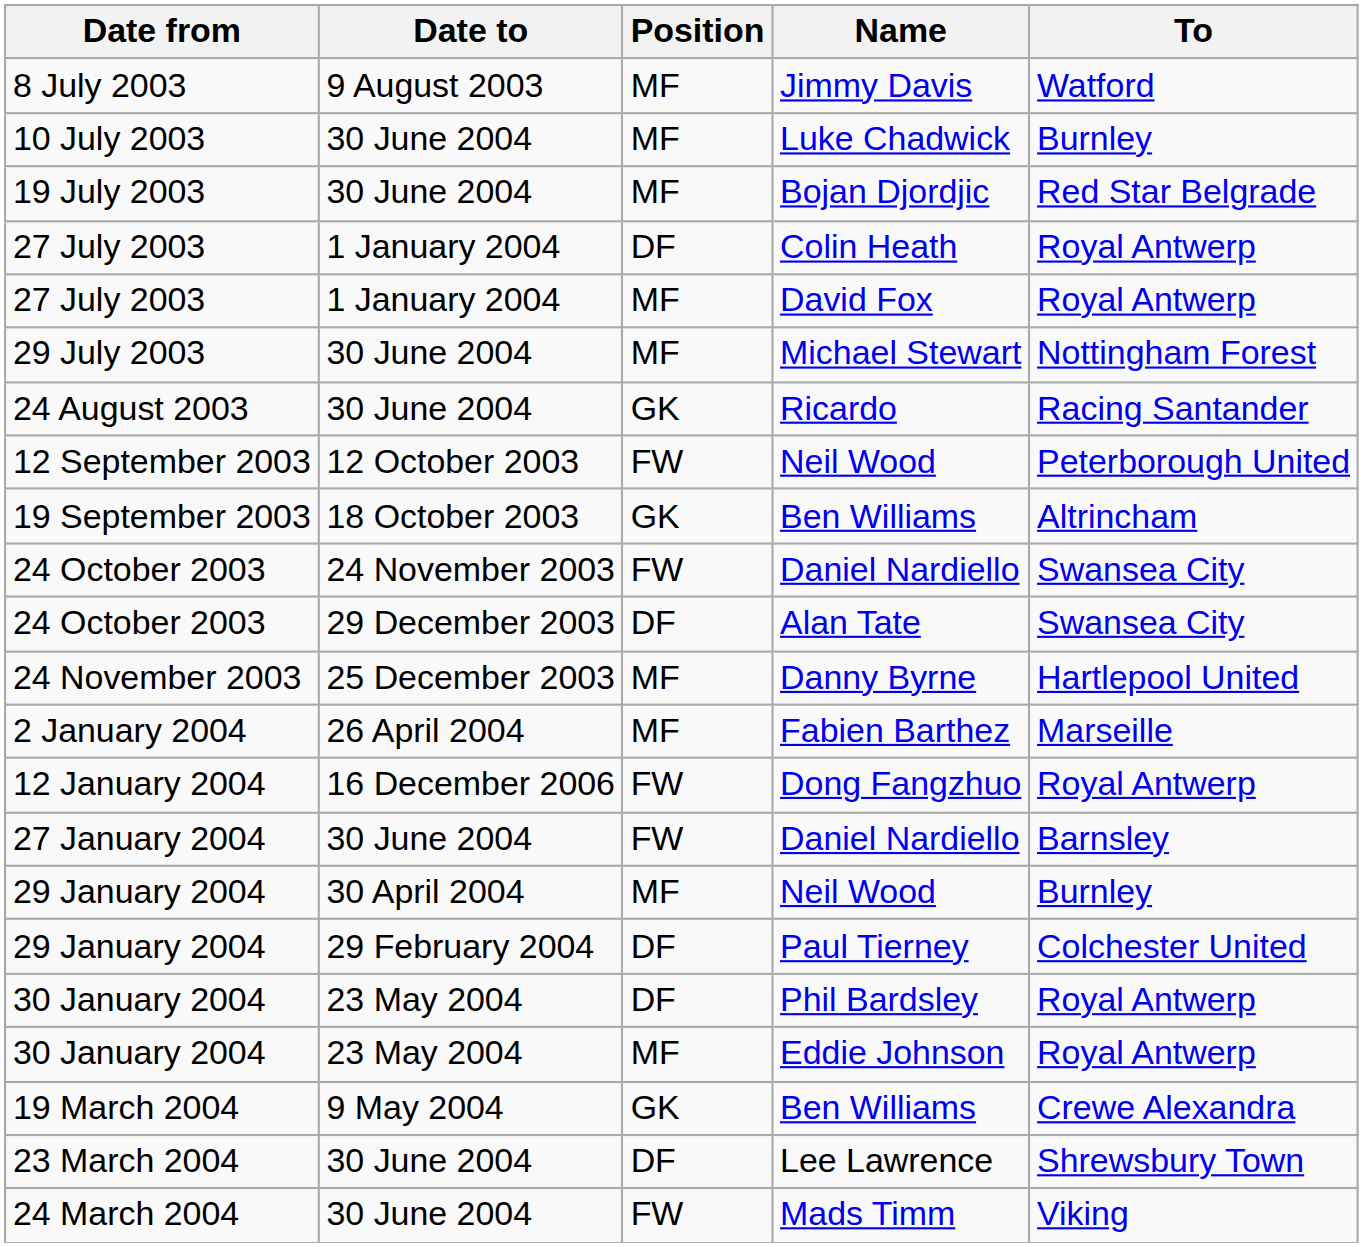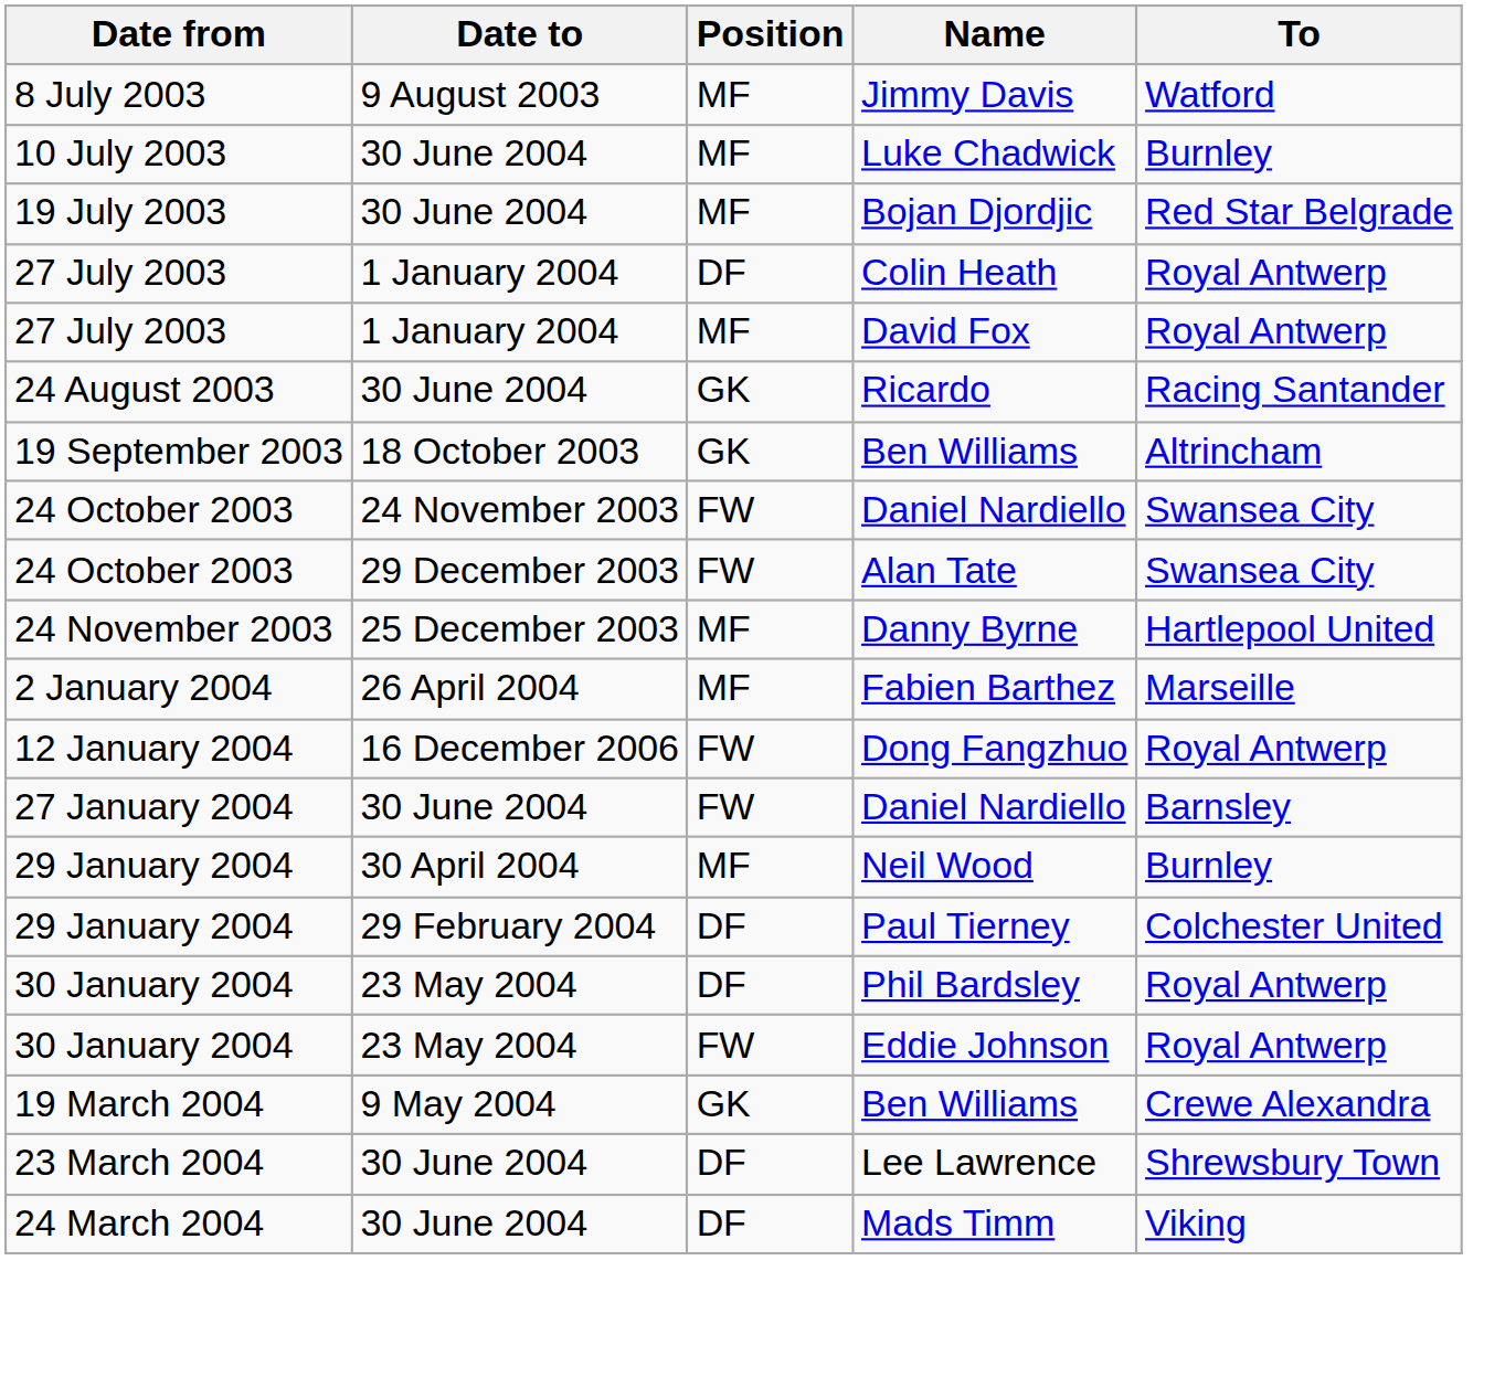 <table class="wikitable">
 <tr>
 <th>Date from</th>
 <th>Date to</th>
 <th>Position</th>
 <th>Name</th>
 <th>To</th>
 </tr>
 <tr>
 <td>8 July 2003</td>
 <td>9 August 2003</td>
 <td>MF</td>
 <td> <a href='#'>Jimmy Davis</a></td>
 <td> <a href='#'>Watford</a></td>
 </tr>
 <tr>
 <td>10 July 2003</td>
 <td>30 June 2004</td>
 <td>MF</td>
 <td> <a href='#'>Luke Chadwick</a></td>
 <td> <a href='#'>Burnley</a></td>
 </tr>
 <tr>
 <td>19 July 2003</td>
 <td>30 June 2004</td>
 <td>MF</td>
 <td> <a href='#'>Bojan Djordjic</a></td>
 <td> <a href='#'>Red Star Belgrade</a></td>
 </tr>
 <tr>
 <td>27 July 2003</td>
 <td>1 January 2004</td>
 <td>DF</td>
 <td> <a href='#'>Colin Heath</a></td>
 <td> <a href='#'>Royal Antwerp</a></td>
 </tr>
 <tr>
 <td>27 July 2003</td>
 <td>1 January 2004</td>
 <td>MF</td>
 <td> <a href='#'>David Fox</a></td>
 <td> <a href='#'>Royal Antwerp</a></td>
 </tr>
 <tr>
-<td>29 July 2003</td>
-<td>30 June 2004</td>
-<td>MF</td>
-<td> <a href='#'>Michael Stewart</a></td>
-<td> <a href='#'>Nottingham Forest</a></td>
-</tr>
-<tr>
 <td>24 August 2003</td>
 <td>30 June 2004</td>
 <td>GK</td>
 <td> <a href='#'>Ricardo</a></td>
 <td> <a href='#'>Racing Santander</a></td>
-</tr>
-<tr>
-<td>12 September 2003</td>
-<td>12 October 2003</td>
-<td>FW</td>
-<td> <a href='#'>Neil Wood</a></td>
-<td> <a href='#'>Peterborough United</a></td>
 </tr>
 <tr>
 <td>19 September 2003</td>
 <td>18 October 2003</td>
 <td>GK</td>
 <td> <a href='#'>Ben Williams</a></td>
 <td> <a href='#'>Altrincham</a></td>
 </tr>
 <tr>
 <td>24 October 2003</td>
 <td>24 November 2003</td>
 <td>FW</td>
 <td> <a href='#'>Daniel Nardiello</a></td>
 <td> <a href='#'>Swansea City</a></td>
 </tr>
 <tr>
 <td>24 October 2003</td>
 <td>29 December 2003</td>
-<td>DF</td>
+<td>FW</td>
 <td> <a href='#'>Alan Tate</a></td>
 <td> <a href='#'>Swansea City</a></td>
 </tr>
 <tr>
 <td>24 November 2003</td>
 <td>25 December 2003</td>
 <td>MF</td>
 <td> <a href='#'>Danny Byrne</a></td>
 <td> <a href='#'>Hartlepool United</a></td>
 </tr>
 <tr>
 <td>2 January 2004</td>
 <td>26 April 2004</td>
 <td>MF</td>
 <td> <a href='#'>Fabien Barthez</a></td>
 <td> <a href='#'>Marseille</a></td>
 </tr>
 <tr>
 <td>12 January 2004</td>
 <td>16 December 2006</td>
 <td>FW</td>
 <td> <a href='#'>Dong Fangzhuo</a></td>
 <td> <a href='#'>Royal Antwerp</a></td>
 </tr>
 <tr>
 <td>27 January 2004</td>
 <td>30 June 2004</td>
 <td>FW</td>
 <td> <a href='#'>Daniel Nardiello</a></td>
 <td> <a href='#'>Barnsley</a></td>
 </tr>
 <tr>
 <td>29 January 2004</td>
 <td>30 April 2004</td>
 <td>MF</td>
 <td> <a href='#'>Neil Wood</a></td>
 <td> <a href='#'>Burnley</a></td>
 </tr>
 <tr>
 <td>29 January 2004</td>
 <td>29 February 2004</td>
 <td>DF</td>
 <td> <a href='#'>Paul Tierney</a></td>
 <td> <a href='#'>Colchester United</a></td>
 </tr>
 <tr>
 <td>30 January 2004</td>
 <td>23 May 2004</td>
 <td>DF</td>
 <td> <a href='#'>Phil Bardsley</a></td>
 <td> <a href='#'>Royal Antwerp</a></td>
 </tr>
 <tr>
 <td>30 January 2004</td>
 <td>23 May 2004</td>
-<td>MF</td>
+<td>FW</td>
 <td> <a href='#'>Eddie Johnson</a></td>
 <td> <a href='#'>Royal Antwerp</a></td>
 </tr>
 <tr>
 <td>19 March 2004</td>
 <td>9 May 2004</td>
 <td>GK</td>
 <td> <a href='#'>Ben Williams</a></td>
 <td> <a href='#'>Crewe Alexandra</a></td>
 </tr>
 <tr>
 <td>23 March 2004</td>
 <td>30 June 2004</td>
 <td>DF</td>
 <td> Lee Lawrence</td>
 <td> <a href='#'>Shrewsbury Town</a></td>
 </tr>
 <tr>
 <td>24 March 2004</td>
 <td>30 June 2004</td>
-<td>FW</td>
+<td>DF</td>
 <td> <a href='#'>Mads Timm</a></td>
 <td> <a href='#'>Viking</a></td>
 </tr>
 </table>
